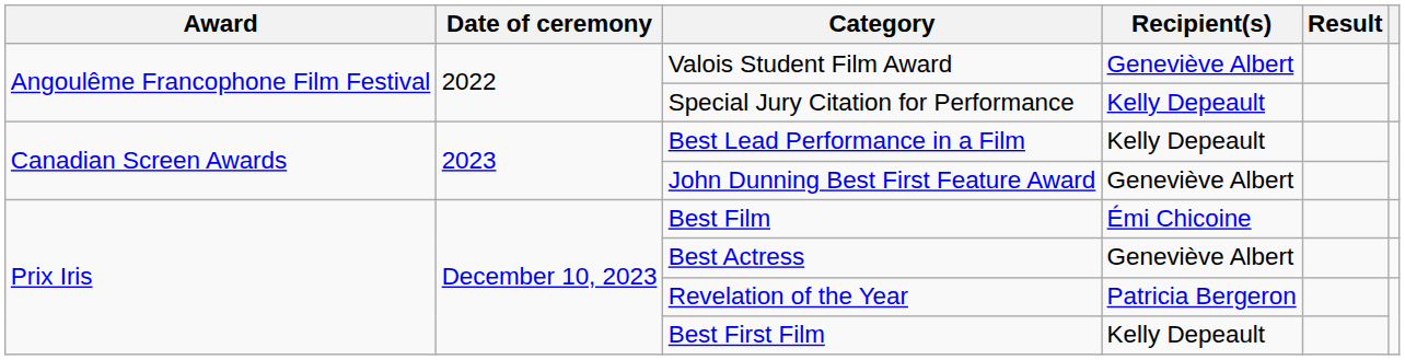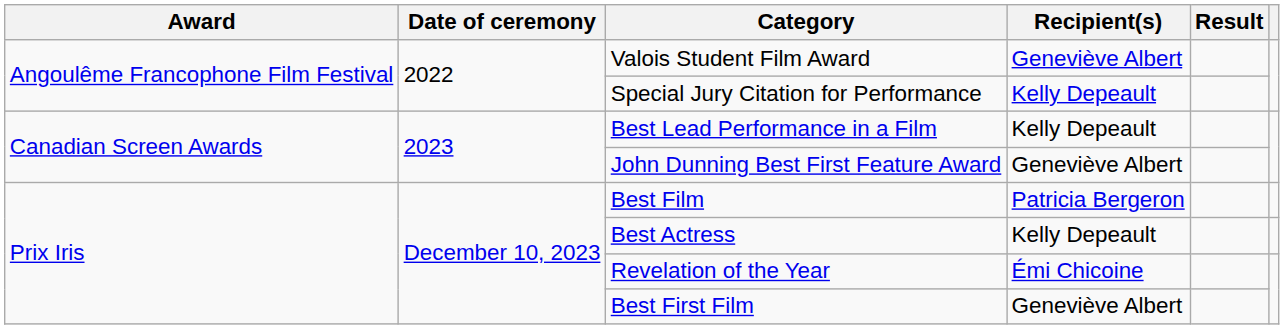 <table class="wikitable plainrowheaders sortable">
 <tr>
 <th scope="col">Award</th>
 <th scope="col">Date of ceremony</th>
 <th scope="col">Category</th>
 <th scope="col">Recipient(s)</th>
 <th scope="col">Result</th>
 <th scope="col" class="unsortable"></th>
 </tr>
 <tr>
 <td rowspan=2><a href='#'>Angoulême Francophone Film Festival</a></td>
 <td rowspan=2>2022</td>
 <td>Valois Student Film Award</td>
 <td><a href='#'>Geneviève Albert</a></td>
 <td></td>
 <td rowspan=2></td>
 </tr>
 <tr>
 <td>Special Jury Citation for Performance</td>
 <td><a href='#'>Kelly Depeault</a></td>
 <td></td>
 </tr>
 <tr>
 <td rowspan=2><a href='#'>Canadian Screen Awards</a></td>
 <td rowspan=2><a href='#'>2023</a></td>
 <td><a href='#'>Best Lead Performance in a Film</a></td>
 <td>Kelly Depeault</td>
 <td></td>
 <td rowspan=2></td>
 </tr>
 <tr>
 <td><a href='#'>John Dunning Best First Feature Award</a></td>
 <td>Geneviève Albert</td>
 <td></td>
 </tr>
 <tr>
 <td rowspan=4><a href='#'>Prix Iris</a></td>
 <td rowspan=4><a href='#'>December 10, 2023</a></td>
 <td><a href='#'>Best Film</a></td>
-<td><a href='#'>Émi Chicoine</a></td>
+<td><a href='#'>Patricia Bergeron</a></td>
 <td></td>
 <td></td>
 </tr>
 <tr>
 <td><a href='#'>Best Actress</a></td>
-<td>Geneviève Albert</td>
+<td>Kelly Depeault</td>
 <td></td>
 <td></td>
 </tr>
 <tr>
 <td><a href='#'>Revelation of the Year</a></td>
-<td><a href='#'>Patricia Bergeron</a></td>
+<td><a href='#'>Émi Chicoine</a></td>
 <td></td>
 <td rowspan=2></td>
 </tr>
 <tr>
 <td><a href='#'>Best First Film</a></td>
-<td>Kelly Depeault</td>
+<td>Geneviève Albert</td>
 <td></td>
 </tr>
 </table>
